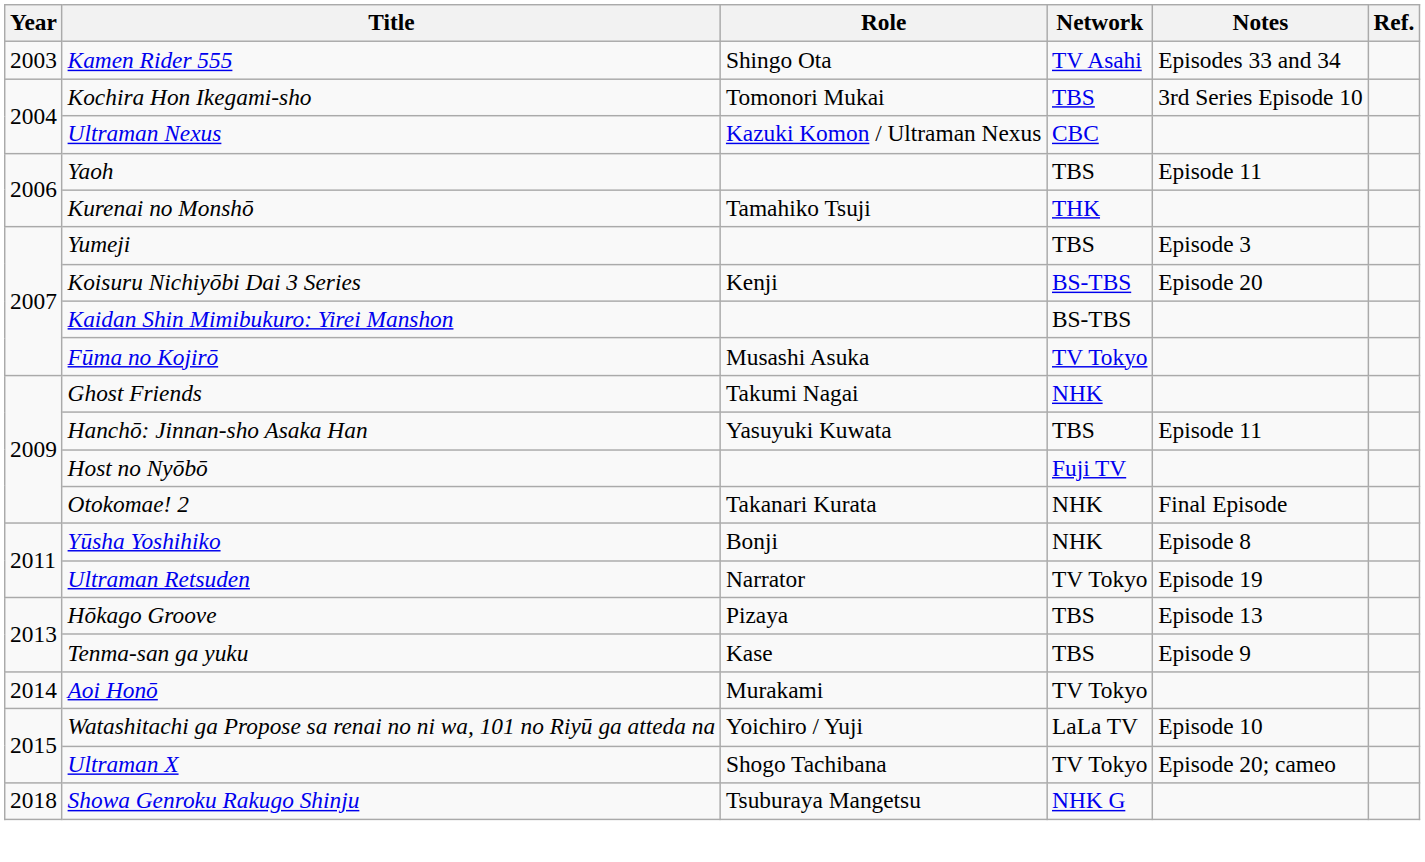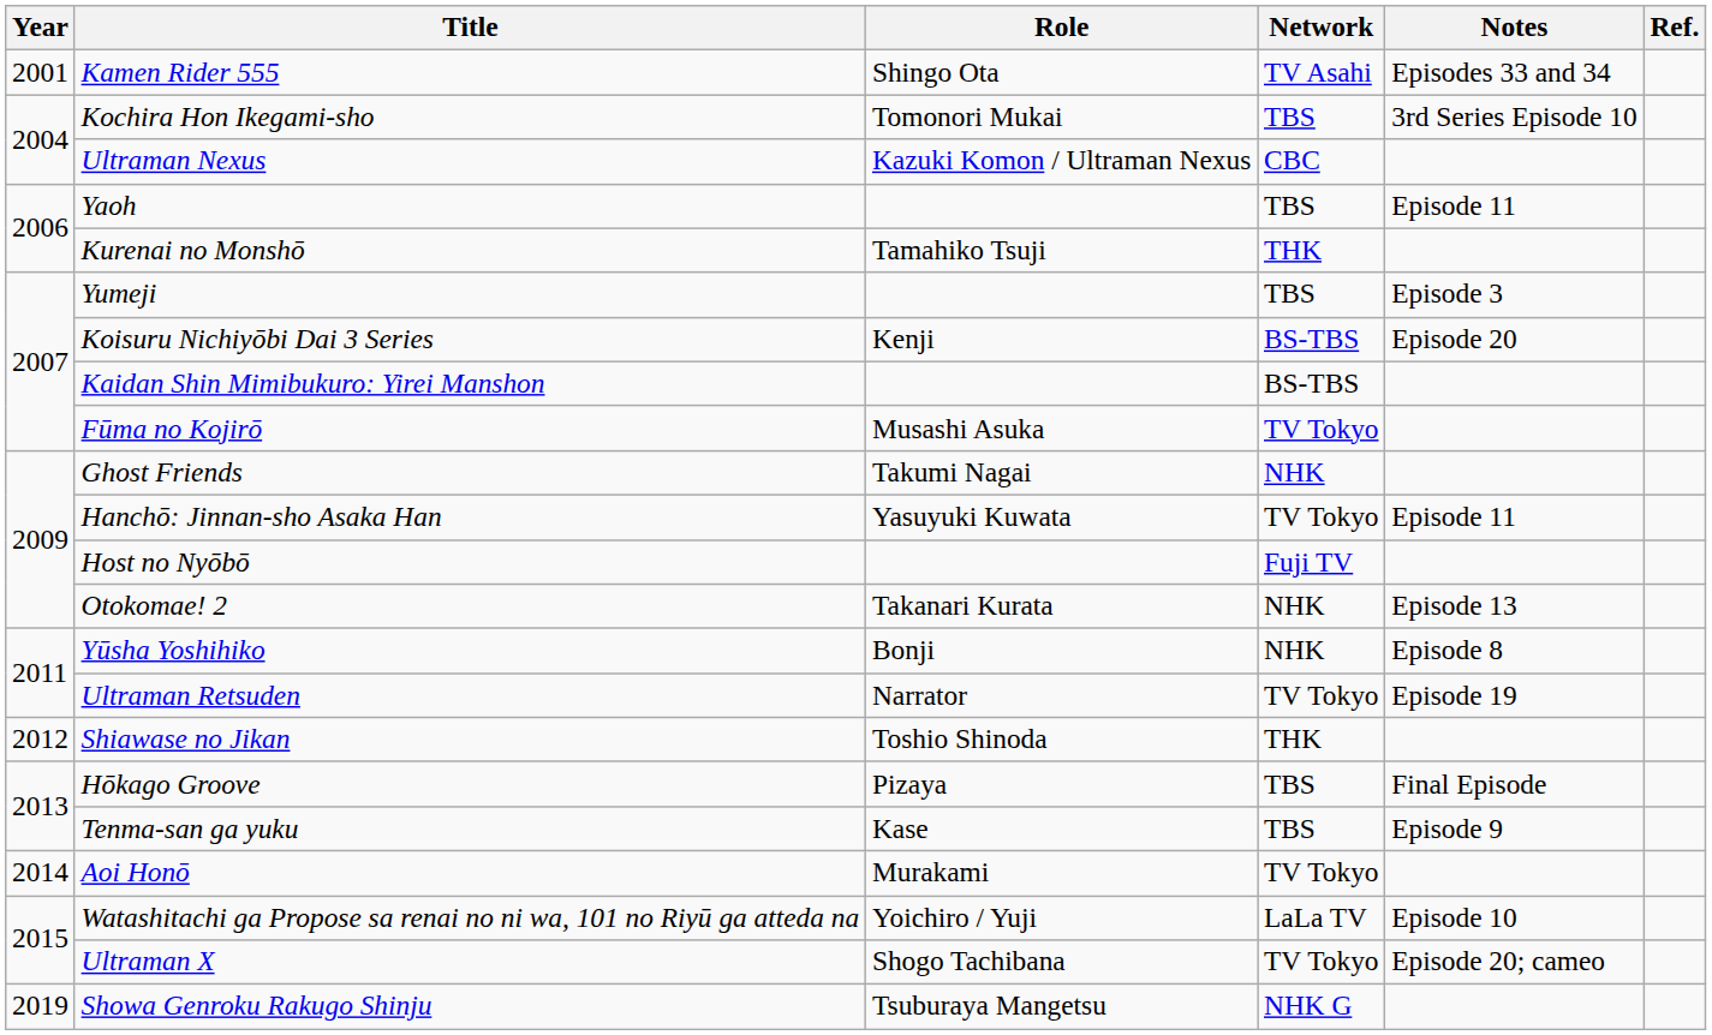 <table class="wikitable">
 <tr>
 <th>Year</th>
 <th>Title</th>
 <th>Role</th>
 <th>Network</th>
 <th>Notes</th>
 <th>Ref.</th>
 </tr>
 <tr>
-<td>2003</td>
+<td>2001</td>
 <td><em><a href='#'>Kamen Rider 555</a></em></td>
 <td>Shingo Ota</td>
 <td><a href='#'>TV Asahi</a></td>
 <td>Episodes 33 and 34</td>
 <td></td>
 </tr>
 <tr>
 <td rowspan="2">2004</td>
 <td><em>Kochira Hon Ikegami-sho</em></td>
 <td>Tomonori Mukai</td>
 <td><a href='#'>TBS</a></td>
 <td>3rd Series Episode 10</td>
 <td></td>
 </tr>
 <tr>
 <td><em><a href='#'>Ultraman Nexus</a></em></td>
 <td><a href='#'>Kazuki Komon</a> / Ultraman Nexus</td>
 <td><a href='#'>CBC</a></td>
 <td></td>
 <td></td>
 </tr>
 <tr>
 <td rowspan="2">2006</td>
 <td><em>Yaoh</em></td>
 <td></td>
 <td>TBS</td>
 <td>Episode 11</td>
 <td></td>
 </tr>
 <tr>
 <td><em>Kurenai no Monshō</em></td>
 <td>Tamahiko Tsuji</td>
 <td><a href='#'>THK</a></td>
 <td></td>
 <td></td>
 </tr>
 <tr>
 <td rowspan="4">2007</td>
 <td><em>Yumeji</em></td>
 <td></td>
 <td>TBS</td>
 <td>Episode 3</td>
 <td></td>
 </tr>
 <tr>
 <td><em>Koisuru Nichiyōbi Dai 3 Series</em></td>
 <td>Kenji</td>
 <td><a href='#'>BS-TBS</a></td>
 <td>Episode 20</td>
 <td></td>
 </tr>
 <tr>
 <td><em><a href='#'>Kaidan Shin Mimibukuro: Yirei Manshon</a></em></td>
 <td></td>
 <td>BS-TBS</td>
 <td></td>
 <td></td>
 </tr>
 <tr>
 <td><em><a href='#'>Fūma no Kojirō</a></em></td>
 <td>Musashi Asuka</td>
 <td><a href='#'>TV Tokyo</a></td>
 <td></td>
 <td></td>
 </tr>
 <tr>
 <td rowspan="4">2009</td>
 <td><em>Ghost Friends</em></td>
 <td>Takumi Nagai</td>
 <td><a href='#'>NHK</a></td>
 <td></td>
 <td></td>
 </tr>
 <tr>
 <td><em>Hanchō: Jinnan-sho Asaka Han</em></td>
 <td>Yasuyuki Kuwata</td>
-<td>TBS</td>
+<td>TV Tokyo</td>
 <td>Episode 11</td>
 <td></td>
 </tr>
 <tr>
 <td><em>Host no Nyōbō</em></td>
 <td></td>
 <td><a href='#'>Fuji TV</a></td>
 <td></td>
 <td></td>
 </tr>
 <tr>
 <td><em>Otokomae! 2</em></td>
 <td>Takanari Kurata</td>
 <td>NHK</td>
-<td>Final Episode</td>
+<td>Episode 13</td>
 <td></td>
 </tr>
 <tr>
 <td rowspan="2">2011</td>
 <td><em><a href='#'>Yūsha Yoshihiko</a></em></td>
 <td>Bonji</td>
 <td>NHK</td>
 <td>Episode 8</td>
 <td></td>
 </tr>
 <tr>
 <td><em><a href='#'>Ultraman Retsuden</a></em></td>
 <td>Narrator</td>
 <td>TV Tokyo</td>
 <td>Episode 19</td>
 <td></td>
 </tr>
 <tr>
+<td>2012</td>
+<td><em><a href='#'>Shiawase no Jikan</a></em></td>
+<td>Toshio Shinoda</td>
+<td>THK</td>
+<td></td>
+<td></td>
+</tr>
+<tr>
 <td rowspan="2">2013</td>
 <td><em>Hōkago Groove</em></td>
 <td>Pizaya</td>
 <td>TBS</td>
-<td>Episode 13</td>
+<td>Final Episode</td>
 <td></td>
 </tr>
 <tr>
 <td><em>Tenma-san ga yuku</em></td>
 <td>Kase</td>
 <td>TBS</td>
 <td>Episode 9</td>
 <td></td>
 </tr>
 <tr>
 <td>2014</td>
 <td><em><a href='#'>Aoi Honō</a></em></td>
 <td>Murakami</td>
 <td>TV Tokyo</td>
 <td></td>
 <td></td>
 </tr>
 <tr>
 <td rowspan="2">2015</td>
 <td><em>Watashitachi ga Propose sa renai no ni wa, 101 no Riyū ga atteda na</em></td>
 <td>Yoichiro / Yuji</td>
 <td>LaLa TV</td>
 <td>Episode 10</td>
 <td></td>
 </tr>
 <tr>
 <td><em><a href='#'>Ultraman X</a></em></td>
 <td>Shogo Tachibana</td>
 <td>TV Tokyo</td>
 <td>Episode 20; cameo</td>
 <td></td>
 </tr>
 <tr>
-<td>2018</td>
+<td>2019</td>
 <td><em><a href='#'>Showa Genroku Rakugo Shinju</a></em></td>
 <td>Tsuburaya Mangetsu</td>
 <td><a href='#'>NHK G</a></td>
 <td></td>
 <td></td>
 </tr>
 </table>
